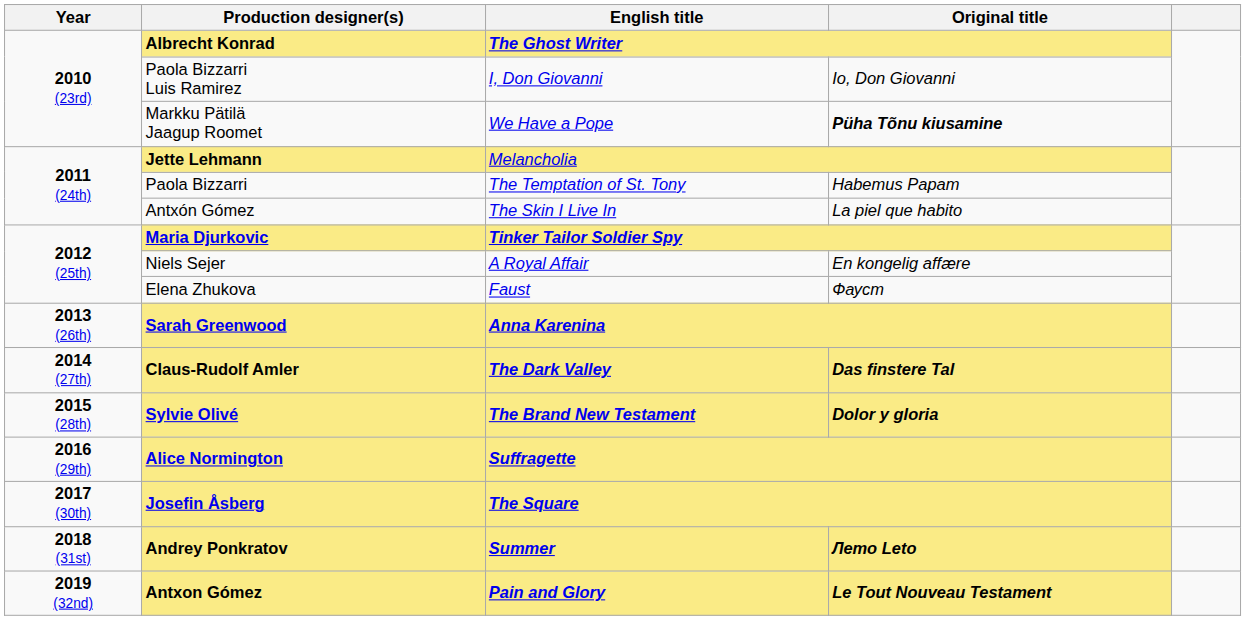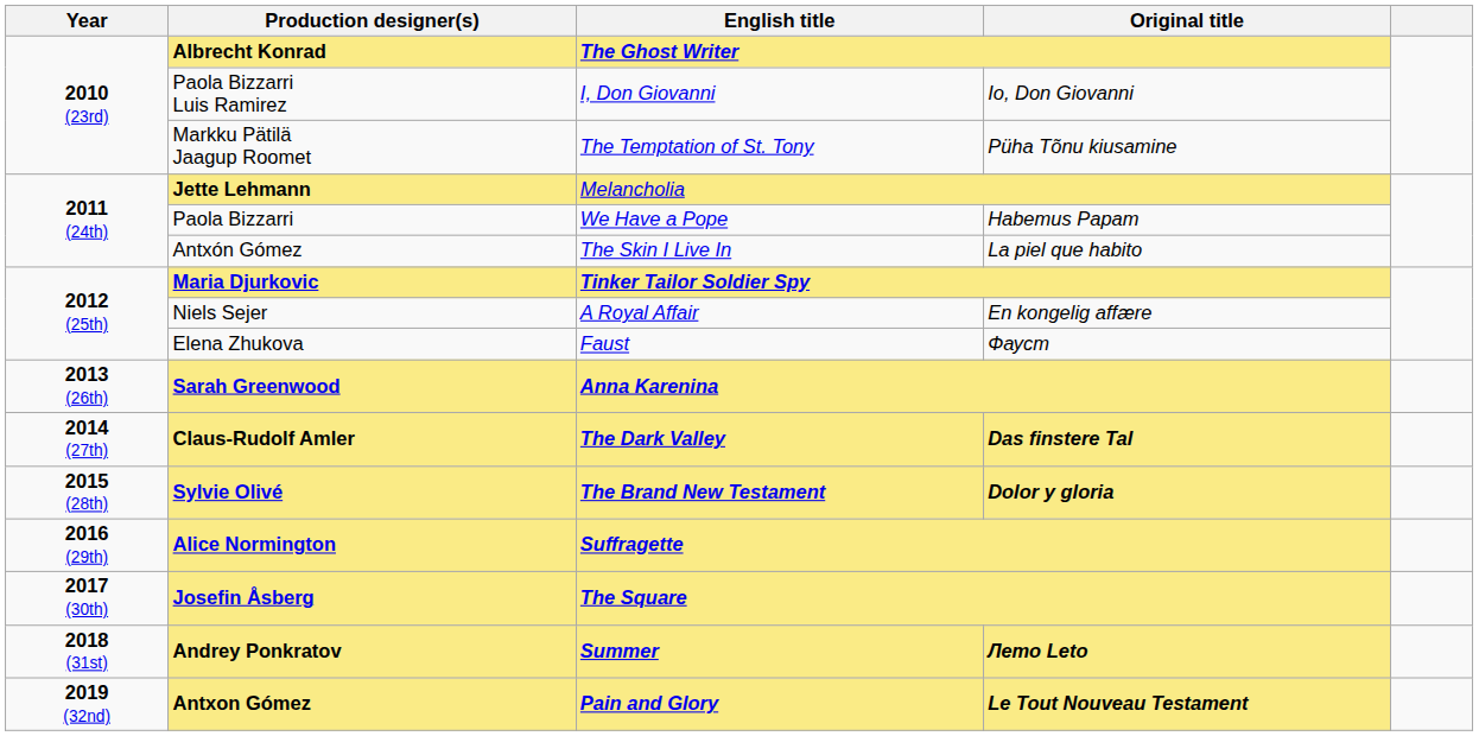 <table class="wikitable" width="95%" cellpadding="5">
 <tr>
 <th width="10%">Year</th>
 <th width="25%">Production designer(s)</th>
 <th width="25%">English title</th>
 <th width="25%">Original title</th>
 <th width="5%"></th>
 </tr>
 <tr>
 <td rowspan=3 style="text-align:center;"><strong>2010</strong><br><small><a href='#'>(23rd)</a></small></td>
 <td style="background:#FAEB86;"> <strong>Albrecht Konrad</strong></td>
 <td colspan="2" style="background:#FAEB86;"><strong><em><a href='#'>The Ghost Writer</a></em></strong></td>
 <td rowspan="3"><br></td>
 </tr>
 <tr>
 <td> Paola Bizzarri<br> Luis Ramirez</td>
 <td><em><a href='#'>I, Don Giovanni</a></em></td>
 <td><em>Io, Don Giovanni</em></td>
 </tr>
 <tr>
 <td> Markku Pätilä<br> Jaagup Roomet</td>
-<td><em><a href='#'>We Have a Pope</a></em></td>
-<td><strong><em>Püha Tõnu kiusamine</em></strong></td>
+<td><em><a href='#'>The Temptation of St. Tony</a></em></td>
+<td><em>Püha Tõnu kiusamine</em></td>
 </tr>
 <tr>
 <td rowspan=3 style="text-align:center;"><strong>2011</strong><br><small><a href='#'>(24th)</a></small></td>
 <td style="background:#FAEB86;"> <strong>Jette Lehmann</strong></td>
 <td colspan="2" style="background:#FAEB86;"><em><a href='#'>Melancholia</a></em></td>
 <td rowspan="3"><br></td>
 </tr>
 <tr>
 <td> Paola Bizzarri</td>
-<td><em><a href='#'>The Temptation of St. Tony</a></em></td>
+<td><em><a href='#'>We Have a Pope</a></em></td>
 <td><em>Habemus Papam</em></td>
 </tr>
 <tr>
 <td> Antxón Gómez</td>
 <td><em><a href='#'>The Skin I Live In</a></em></td>
 <td><em>La piel que habito</em></td>
 </tr>
 <tr>
 <td rowspan=3 style="text-align:center;"><strong>2012</strong><br><small><a href='#'>(25th)</a></small></td>
 <td style="background:#FAEB86;"> <strong><a href='#'>Maria Djurkovic</a></strong></td>
 <td colspan="2" style="background:#FAEB86;"><strong><em><a href='#'>Tinker Tailor Soldier Spy</a></em></strong></td>
 <td rowspan="3"><br></td>
 </tr>
 <tr>
 <td> Niels Sejer</td>
 <td><em><a href='#'>A Royal Affair</a></em></td>
 <td><em>En kongelig affære</em></td>
 </tr>
 <tr>
 <td> Elena Zhukova</td>
 <td><em><a href='#'>Faust</a></em></td>
 <td><em>Фауст</em></td>
 </tr>
 <tr>
 <td style="text-align:center;"><strong>2013</strong><br><small><a href='#'>(26th)</a></small></td>
 <td style="background:#FAEB86;"> <strong><a href='#'>Sarah Greenwood</a></strong></td>
 <td colspan="2" style="background:#FAEB86;"><strong><em><a href='#'>Anna Karenina</a></em></strong></td>
 <td></td>
 </tr>
 <tr>
 <td style="text-align:center;"><strong>2014</strong><br><small><a href='#'>(27th)</a></small></td>
 <td style="background:#FAEB86;"> <strong>Claus-Rudolf Amler</strong></td>
 <td style="background:#FAEB86;"><strong><em><a href='#'>The Dark Valley</a></em></strong></td>
 <td style="background:#FAEB86;"><strong><em>Das finstere Tal</em></strong></td>
 <td></td>
 </tr>
 <tr>
 <td style="text-align:center;"><strong>2015</strong><br><small><a href='#'>(28th)</a></small></td>
 <td style="background:#FAEB86;"> <strong><a href='#'>Sylvie Olivé</a></strong></td>
 <td style="background:#FAEB86;"><strong><em><a href='#'>The Brand New Testament</a></em></strong></td>
 <td style="background:#FAEB86;"><strong><em>Dolor y gloria</em></strong></td>
 <td></td>
 </tr>
 <tr>
 <td style="text-align:center;"><strong>2016</strong><br><small><a href='#'>(29th)</a></small></td>
 <td style="background:#FAEB86;"> <strong><a href='#'>Alice Normington</a></strong></td>
 <td colspan="2" style="background:#FAEB86;"><strong><em><a href='#'>Suffragette</a></em></strong></td>
 <td></td>
 </tr>
 <tr>
 <td style="text-align:center;"><strong>2017</strong><br><small><a href='#'>(30th)</a></small></td>
 <td style="background:#FAEB86;"> <strong><a href='#'>Josefin Åsberg</a></strong></td>
 <td colspan="2" style="background:#FAEB86;"><strong><em><a href='#'>The Square</a></em></strong></td>
 <td></td>
 </tr>
 <tr>
 <td style="text-align:center;"><strong>2018</strong><br><small><a href='#'>(31st)</a></small></td>
 <td style="background:#FAEB86;"> <strong>Andrey Ponkratov</strong></td>
 <td style="background:#FAEB86;"><strong><em><a href='#'>Summer</a></em></strong></td>
 <td style="background:#FAEB86;"><strong><em>Лето Leto</em></strong></td>
 <td></td>
 </tr>
 <tr>
 <td style="text-align:center;"><strong>2019</strong><br><small><a href='#'>(32nd)</a></small></td>
 <td style="background:#FAEB86;"> <strong>Antxon Gómez</strong></td>
 <td style="background:#FAEB86;"><strong><em><a href='#'>Pain and Glory</a></em></strong></td>
 <td style="background:#FAEB86;"><strong><em>Le Tout Nouveau Testament</em></strong></td>
 <td></td>
 </tr>
 </table>
